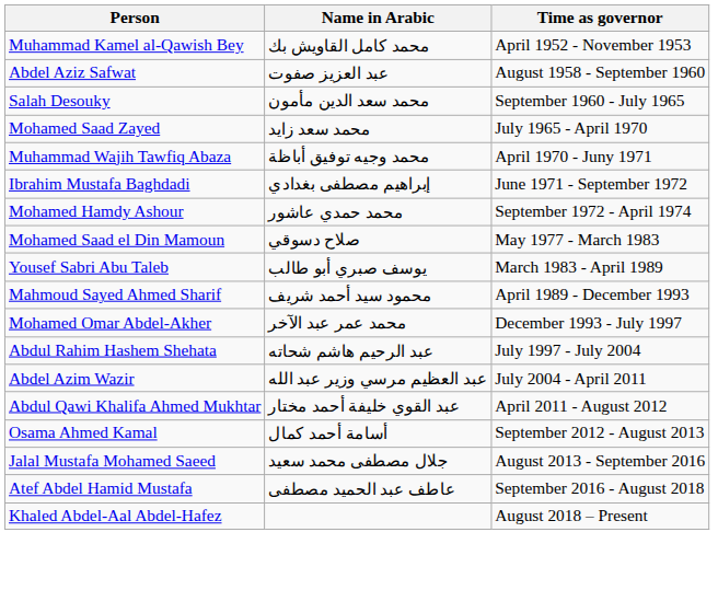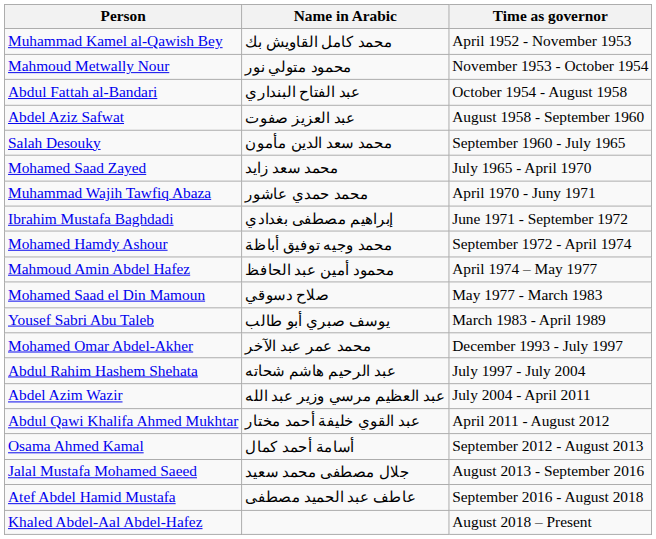 <table class="wikitable">
 <tr>
 <th>Person</th>
 <th>Name in Arabic</th>
 <th>Time as governor</th>
 </tr>
 <tr>
 <td><a href='#'>Muhammad Kamel al-Qawish Bey</a></td>
 <td>محمد كامل القاويش بك</td>
 <td>April 1952 - November 1953</td>
+</tr>
+<tr>
+<td><a href='#'>Mahmoud Metwally Nour</a></td>
+<td>محمود متولي نور</td>
+<td>November 1953 - October 1954</td>
+</tr>
+<tr>
+<td><a href='#'>Abdul Fattah al-Bandari</a></td>
+<td>عبد الفتاح البنداري</td>
+<td>October 1954 - August 1958</td>
 </tr>
 <tr>
 <td><a href='#'>Abdel Aziz Safwat</a></td>
 <td>عبد العزيز صفوت</td>
 <td>August 1958 - September 1960</td>
 </tr>
 <tr>
 <td><a href='#'>Salah Desouky</a></td>
 <td>محمد سعد الدين مأمون</td>
 <td>September 1960 - July 1965</td>
 </tr>
 <tr>
 <td><a href='#'>Mohamed Saad Zayed</a></td>
 <td>محمد سعد زايد</td>
 <td>July 1965 - April 1970</td>
 </tr>
 <tr>
 <td><a href='#'>Muhammad Wajih Tawfiq Abaza</a></td>
-<td>محمد وجيه توفيق أباظة</td>
+<td>محمد حمدي عاشور</td>
 <td>April 1970 - Juny 1971</td>
 </tr>
 <tr>
 <td><a href='#'>Ibrahim Mustafa Baghdadi</a></td>
 <td>إبراهيم مصطفى بغدادي</td>
 <td>June 1971 - September 1972</td>
 </tr>
 <tr>
 <td><a href='#'>Mohamed Hamdy Ashour</a></td>
-<td>محمد حمدي عاشور</td>
+<td>محمد وجيه توفيق أباظة</td>
 <td>September 1972 - April 1974</td>
+</tr>
+<tr>
+<td><a href='#'>Mahmoud Amin Abdel Hafez</a></td>
+<td>محمود أمين عبد الحافظ</td>
+<td>April 1974 – May 1977</td>
 </tr>
 <tr>
 <td><a href='#'>Mohamed Saad el Din Mamoun</a></td>
 <td>صلاح دسوقي</td>
 <td>May 1977 - March 1983</td>
 </tr>
 <tr>
 <td><a href='#'>Yousef Sabri Abu Taleb</a></td>
 <td>يوسف صبري أبو طالب</td>
 <td>March 1983 - April 1989</td>
-</tr>
-<tr>
-<td><a href='#'>Mahmoud Sayed Ahmed Sharif</a></td>
-<td>محمود سيد أحمد شريف</td>
-<td>April 1989 - December 1993</td>
 </tr>
 <tr>
 <td><a href='#'>Mohamed Omar Abdel-Akher</a></td>
 <td>محمد عمر عبد الآخر</td>
 <td>December 1993 - July 1997</td>
 </tr>
 <tr>
 <td><a href='#'>Abdul Rahim Hashem Shehata</a></td>
 <td>عبد الرحيم هاشم شحاته</td>
 <td>July 1997 - July 2004</td>
 </tr>
 <tr>
 <td><a href='#'>Abdel Azim Wazir</a></td>
 <td>عبد العظيم مرسي وزير عبد الله</td>
 <td>July 2004 - April 2011</td>
 </tr>
 <tr>
 <td><a href='#'>Abdul Qawi Khalifa Ahmed Mukhtar</a></td>
 <td>عبد القوي خليفة أحمد مختار</td>
 <td>April 2011 - August 2012</td>
 </tr>
 <tr>
 <td><a href='#'>Osama Ahmed Kamal</a></td>
 <td>أسامة أحمد كمال</td>
 <td>September 2012 - August 2013</td>
 </tr>
 <tr>
 <td><a href='#'>Jalal Mustafa Mohamed Saeed</a></td>
 <td>جلال مصطفى محمد سعيد</td>
 <td>August 2013 - September 2016</td>
 </tr>
 <tr>
 <td><a href='#'>Atef Abdel Hamid Mustafa</a></td>
 <td>عاطف عبد الحميد مصطفى</td>
 <td>September 2016 - August 2018</td>
 </tr>
 <tr>
 <td><a href='#'>Khaled Abdel-Aal Abdel-Hafez</a></td>
 <td></td>
 <td>August 2018 – Present</td>
 </tr>
 </table>
